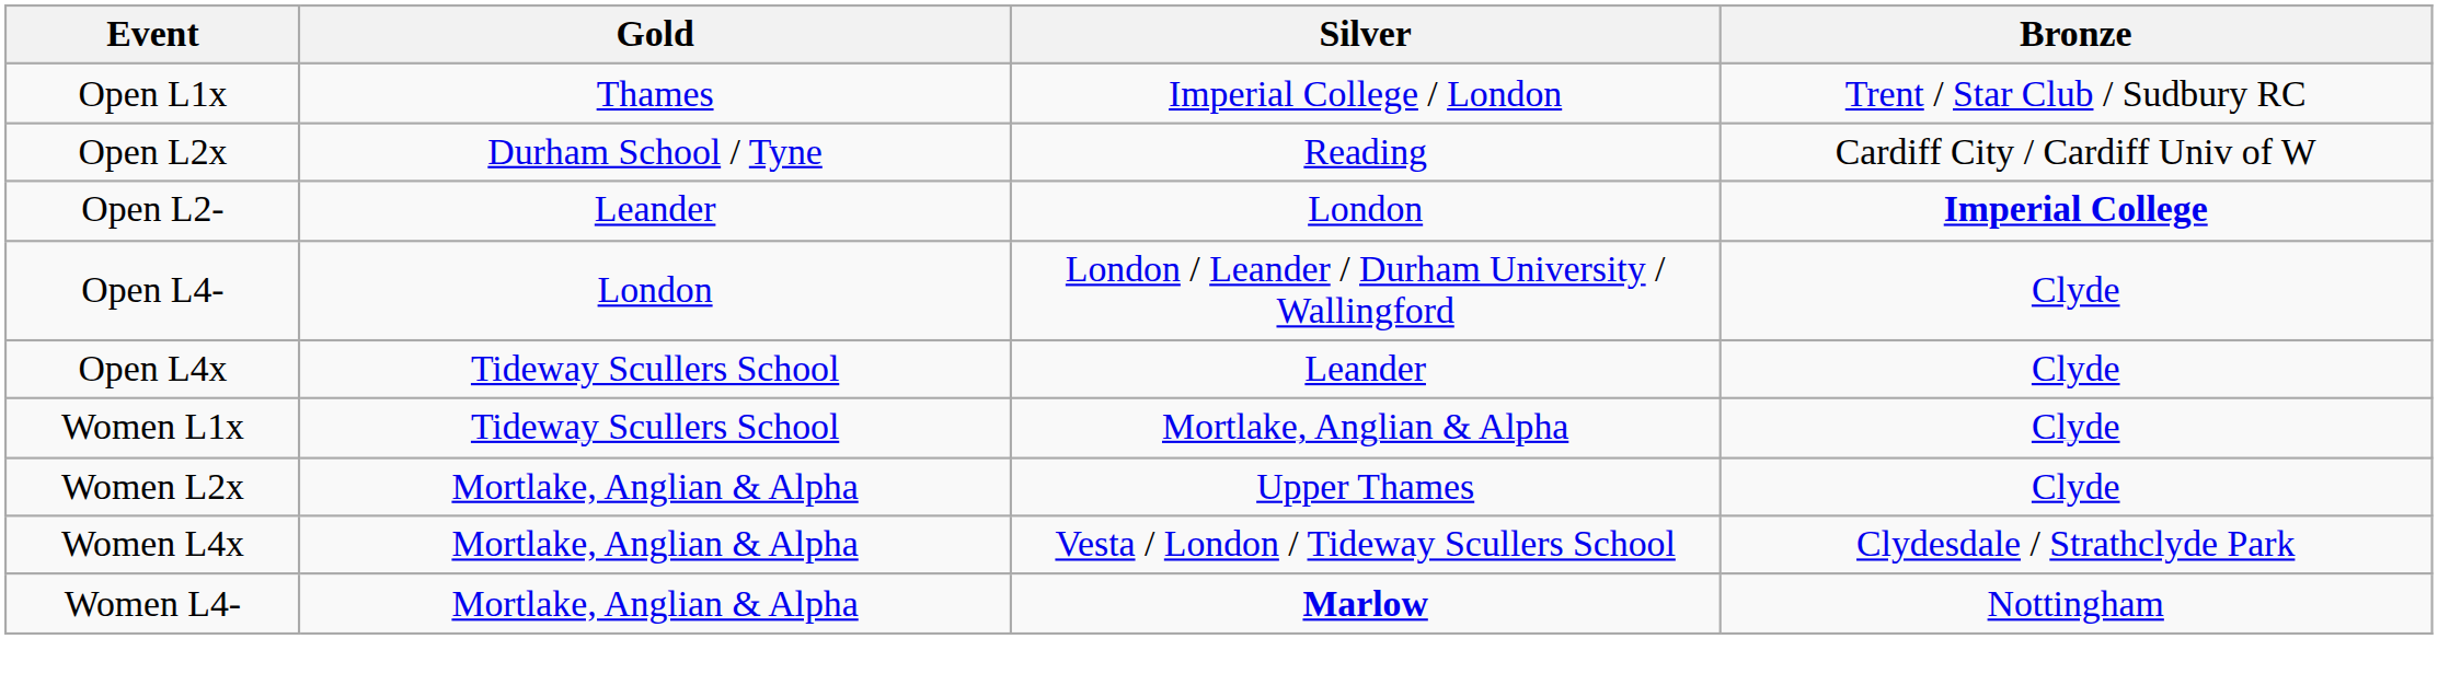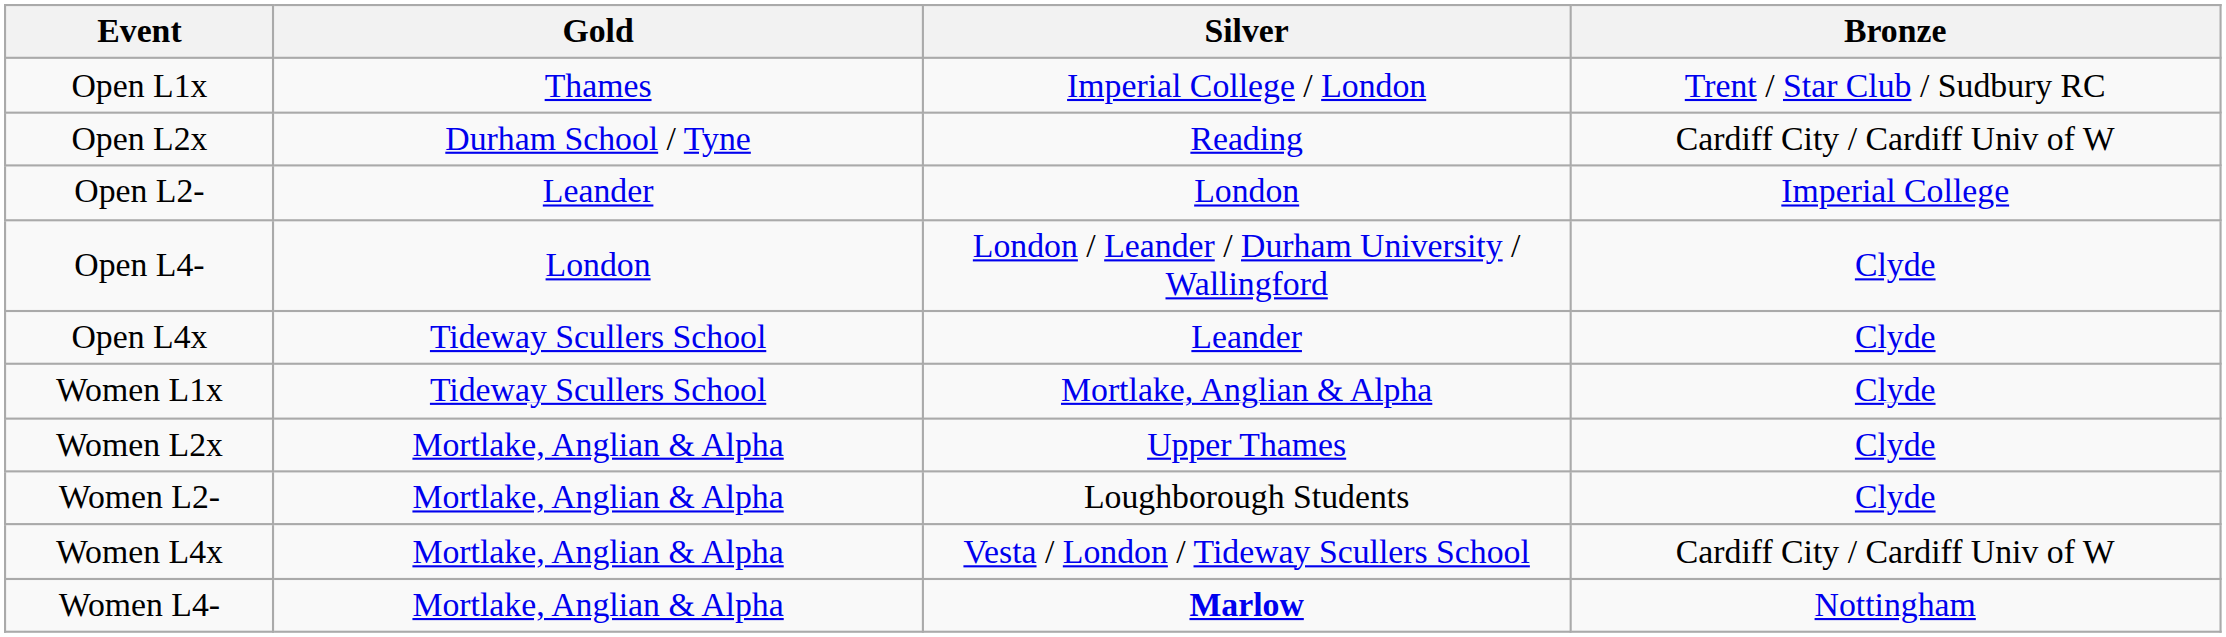 <table class="wikitable" style="text-align:center">
 <tr>
 <th width=120>Event</th>
 <th width=300>Gold</th>
 <th width=300>Silver</th>
 <th width=300>Bronze</th>
 </tr>
 <tr>
 <td>Open L1x</td>
 <td><a href='#'>Thames</a></td>
 <td><a href='#'>Imperial College</a> / <a href='#'>London</a></td>
 <td><a href='#'>Trent</a> / <a href='#'>Star Club</a> / Sudbury RC</td>
 </tr>
 <tr>
 <td>Open L2x</td>
 <td><a href='#'>Durham School</a> / <a href='#'>Tyne</a></td>
 <td><a href='#'>Reading</a></td>
 <td>Cardiff City / Cardiff Univ of W</td>
 </tr>
 <tr>
 <td>Open L2-</td>
 <td><a href='#'>Leander</a></td>
 <td><a href='#'>London</a></td>
-<td><strong><a href='#'>Imperial College</a></strong></td>
+<td><a href='#'>Imperial College</a></td>
 </tr>
 <tr>
 <td>Open L4-</td>
 <td><a href='#'>London</a></td>
 <td><a href='#'>London</a> / <a href='#'>Leander</a> / <a href='#'>Durham University</a> / <a href='#'>Wallingford</a></td>
 <td><a href='#'>Clyde</a></td>
 </tr>
 <tr>
 <td>Open L4x</td>
 <td><a href='#'>Tideway Scullers School</a></td>
 <td><a href='#'>Leander</a></td>
 <td><a href='#'>Clyde</a></td>
 </tr>
 <tr>
 <td>Women L1x</td>
 <td><a href='#'>Tideway Scullers School</a></td>
 <td><a href='#'>Mortlake, Anglian & Alpha</a></td>
 <td><a href='#'>Clyde</a></td>
 </tr>
 <tr>
 <td>Women L2x</td>
 <td><a href='#'>Mortlake, Anglian & Alpha</a></td>
 <td><a href='#'>Upper Thames</a></td>
 <td><a href='#'>Clyde</a></td>
 </tr>
 <tr>
+<td>Women L2-</td>
+<td><a href='#'>Mortlake, Anglian & Alpha</a></td>
+<td>Loughborough Students</td>
+<td><a href='#'>Clyde</a></td>
+</tr>
+<tr>
 <td>Women L4x</td>
 <td><a href='#'>Mortlake, Anglian & Alpha</a></td>
 <td><a href='#'>Vesta</a> / <a href='#'>London</a> / <a href='#'>Tideway Scullers School</a></td>
-<td><a href='#'>Clydesdale</a> / <a href='#'>Strathclyde Park</a></td>
+<td>Cardiff City / Cardiff Univ of W</td>
 </tr>
 <tr>
 <td>Women L4-</td>
 <td><a href='#'>Mortlake, Anglian & Alpha</a></td>
 <td><strong><a href='#'>Marlow</a></strong></td>
 <td><a href='#'>Nottingham</a></td>
 </tr>
 </table>
